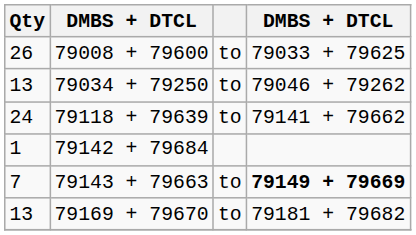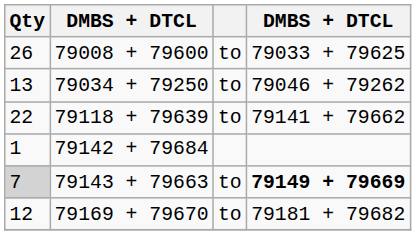 <table class="wikitable">
 <tr>
 <th>Qty</th>
 <th>DMBS + DTCL</th>
 <th></th>
 <th>DMBS + DTCL</th>
 </tr>
 <tr>
 <td>26</td>
 <td>79008 + 79600</td>
 <td>to</td>
 <td>79033 + 79625</td>
 </tr>
 <tr>
 <td>13</td>
 <td>79034 + 79250</td>
 <td>to</td>
 <td>79046 + 79262</td>
 </tr>
 <tr>
-<td>24</td>
+<td>22</td>
 <td>79118 + 79639</td>
 <td>to</td>
 <td>79141 + 79662</td>
 </tr>
 <tr>
 <td>1</td>
 <td>79142 + 79684</td>
 <td></td>
 </tr>
 <tr>
-<td>7</td>
+<td style="background: lightgrey;">7</td>
 <td>79143 + 79663</td>
 <td>to</td>
 <td><strong>79149 + 79669</strong></td>
 </tr>
 <tr>
-<td>13</td>
+<td>12</td>
 <td>79169 + 79670</td>
 <td>to</td>
 <td>79181 + 79682</td>
 </tr>
 <tr>
 </tr>
 </table>
